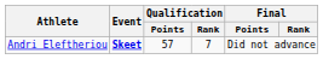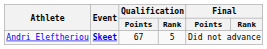 <table class="wikitable" style="font-size:90%">
 <tr>
 <th rowspan="2">Athlete</th>
 <th rowspan="2">Event</th>
 <th colspan=2>Qualification</th>
 <th colspan=2>Final</th>
 </tr>
 <tr style="font-size:95%">
 <th>Points</th>
 <th>Rank</th>
 <th>Points</th>
 <th>Rank</th>
 </tr>
 <tr align=center>
 <td align=left><a href='#'>Andri Eleftheriou</a></td>
 <td align=left><strong><a href='#'>Skeet</a></strong></td>
-<td>57</td>
-<td>7</td>
+<td>67</td>
+<td>5</td>
 <td colspan=2>Did not advance</td>
 </tr>
 </table>
